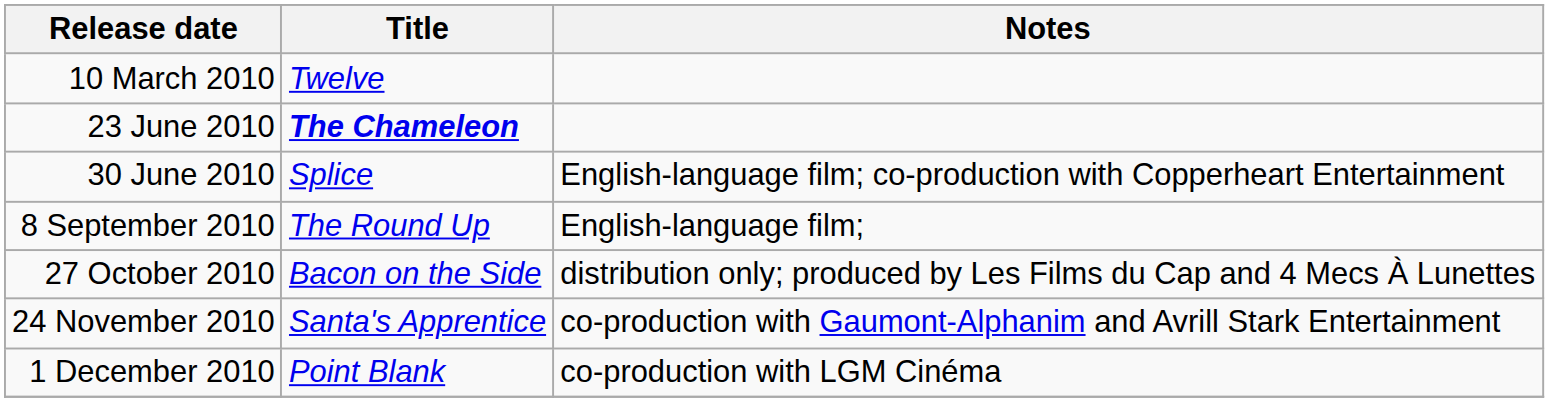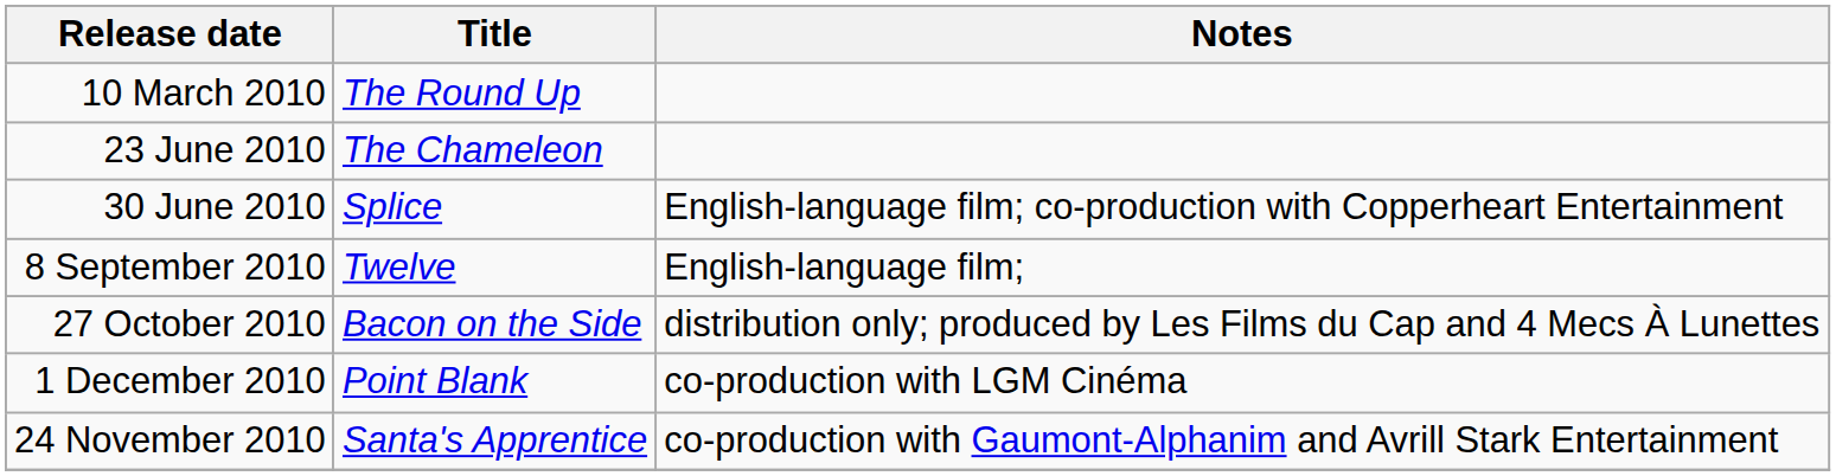 <table class="wikitable sortable">
 <tr>
 <th scope="col">Release date</th>
 <th>Title</th>
 <th>Notes</th>
 </tr>
 <tr>
 <td style="text-align:right;">10 March 2010</td>
-<td><em><a href='#'>Twelve</a></em></td>
+<td><em><a href='#'>The Round Up</a></em></td>
 <td></td>
 </tr>
 <tr>
 <td style="text-align:right;">23 June 2010</td>
-<td><strong><em><a href='#'>The Chameleon</a></em></strong></td>
+<td><em><a href='#'>The Chameleon</a></em></td>
 <td></td>
 </tr>
 <tr>
 <td style="text-align:right;">30 June 2010</td>
 <td><em><a href='#'>Splice</a></em></td>
 <td>English-language film; co-production with Copperheart Entertainment</td>
 </tr>
 <tr>
 <td style="text-align:right;">8 September 2010</td>
-<td><em><a href='#'>The Round Up</a></em></td>
+<td><em><a href='#'>Twelve</a></em></td>
 <td>English-language film; </td>
 </tr>
 <tr>
 <td style="text-align:right;">27 October 2010</td>
 <td><em><a href='#'>Bacon on the Side</a></em></td>
 <td>distribution only; produced by Les Films du Cap and 4 Mecs À Lunettes</td>
 </tr>
 <tr>
+<td style="text-align:right;">1 December 2010</td>
+<td><em><a href='#'>Point Blank</a></em></td>
+<td>co-production with LGM Cinéma</td>
+</tr>
+<tr>
 <td style="text-align:right;">24 November 2010</td>
 <td><em><a href='#'>Santa's Apprentice</a></em></td>
 <td>co-production with <a href='#'>Gaumont-Alphanim</a> and Avrill Stark Entertainment</td>
 </tr>
 <tr>
-<td style="text-align:right;">1 December 2010</td>
-<td><em><a href='#'>Point Blank</a></em></td>
-<td>co-production with LGM Cinéma</td>
-</tr>
-<tr>
 </tr>
 </table>
